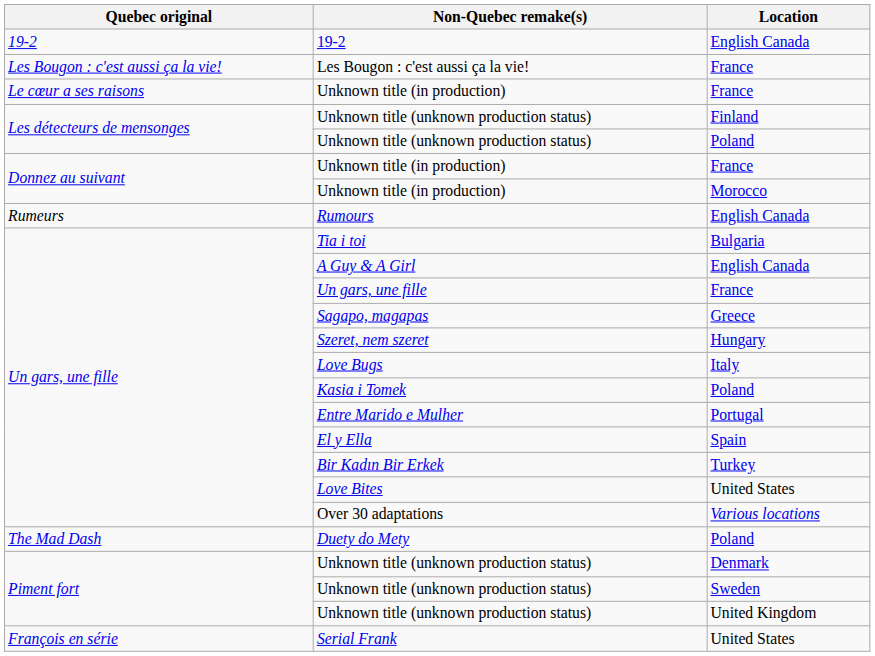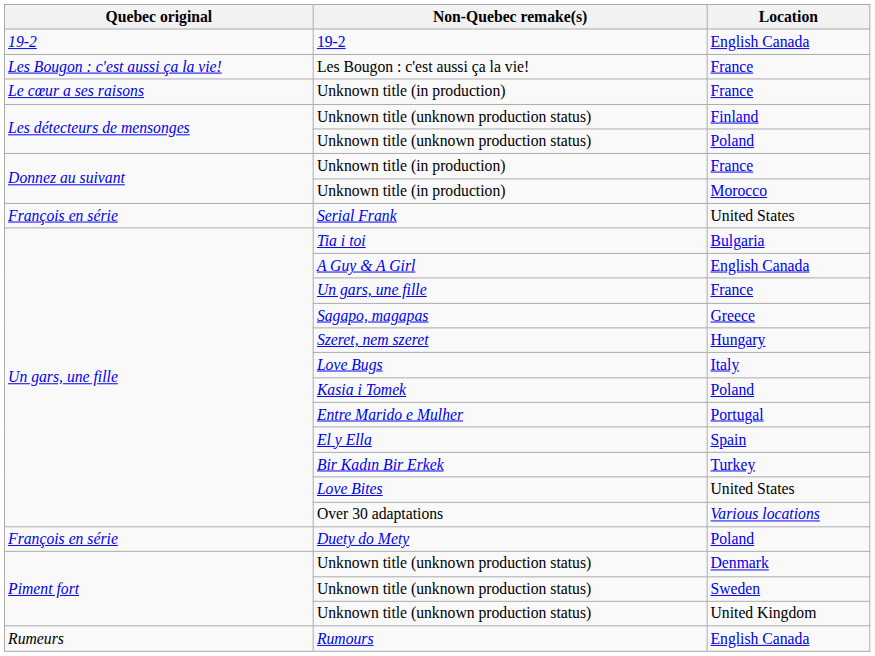 <table class="wikitable" width=100%>
 <tr>
 <th>Quebec original</th>
 <th>Non-Quebec remake(s)</th>
 <th>Location</th>
 </tr>
 <tr>
 <td><em><a href='#'>19-2</a></em></td>
 <td><a href='#'>19-2</a></td>
 <td><a href='#'>English Canada</a></td>
 </tr>
 <tr>
 <td><em><a href='#'>Les Bougon : c'est aussi ça la vie!</a></em></td>
 <td>Les Bougon : c'est aussi ça la vie!</td>
 <td><a href='#'>France</a></td>
 </tr>
 <tr>
 <td><em><a href='#'>Le cœur a ses raisons</a></em></td>
 <td>Unknown title (in production)</td>
 <td><a href='#'>France</a></td>
 </tr>
 <tr>
 <td rowspan="2"><em><a href='#'>Les détecteurs de mensonges</a></em></td>
 <td>Unknown title (unknown production status)</td>
 <td><a href='#'>Finland</a></td>
 </tr>
 <tr>
 <td>Unknown title (unknown production status)</td>
 <td><a href='#'>Poland</a></td>
 </tr>
 <tr>
 <td rowspan="2"><em><a href='#'>Donnez au suivant</a></em></td>
 <td>Unknown title (in production)</td>
 <td><a href='#'>France</a></td>
 </tr>
 <tr>
 <td>Unknown title (in production)</td>
 <td><a href='#'>Morocco</a></td>
 </tr>
 <tr>
-<td><em>Rumeurs</em></td>
-<td><em><a href='#'>Rumours</a></em></td>
-<td><a href='#'>English Canada</a><br></td>
+<td><em><a href='#'>François en série</a></em></td>
+<td><em><a href='#'>Serial Frank</a></em></td>
+<td>United States</td>
 </tr>
 <tr>
 <td rowspan="12"><em><a href='#'>Un gars, une fille</a></em></td>
 <td><em><a href='#'>Tia i toi</a></em></td>
 <td><a href='#'>Bulgaria</a></td>
 </tr>
 <tr>
 <td><em><a href='#'>A Guy & A Girl</a></em></td>
 <td><a href='#'>English Canada</a></td>
 </tr>
 <tr>
 <td><em><a href='#'>Un gars, une fille</a></em></td>
 <td><a href='#'>France</a></td>
 </tr>
 <tr>
 <td><em><a href='#'>Sagapo, magapas</a></em></td>
 <td><a href='#'>Greece</a></td>
 </tr>
 <tr>
 <td><em><a href='#'>Szeret, nem szeret</a></em></td>
 <td><a href='#'>Hungary</a></td>
 </tr>
 <tr>
 <td><em><a href='#'>Love Bugs</a></em></td>
 <td><a href='#'>Italy</a></td>
 </tr>
 <tr>
 <td><em><a href='#'>Kasia i Tomek</a></em></td>
 <td><a href='#'>Poland</a></td>
 </tr>
 <tr>
 <td><em><a href='#'>Entre Marido e Mulher</a></em></td>
 <td><a href='#'>Portugal</a></td>
 </tr>
 <tr>
 <td><em><a href='#'>El y Ella</a></em></td>
 <td><a href='#'>Spain</a></td>
 </tr>
 <tr>
 <td><em><a href='#'>Bir Kadın Bir Erkek</a></em></td>
 <td><a href='#'>Turkey</a></td>
 </tr>
 <tr>
 <td><em><a href='#'>Love Bites</a></em></td>
 <td>United States</td>
 </tr>
 <tr>
 <td>Over 30 adaptations</td>
 <td><em><a href='#'>Various locations</a></em></td>
 </tr>
 <tr>
-<td><em><a href='#'>The Mad Dash</a></em></td>
+<td><em><a href='#'>François en série</a></em></td>
 <td><em><a href='#'>Duety do Mety</a></em></td>
 <td><a href='#'>Poland</a></td>
 </tr>
 <tr>
 <td rowspan="3"><em><a href='#'>Piment fort</a></em></td>
 <td>Unknown title (unknown production status)</td>
 <td><a href='#'>Denmark</a></td>
 </tr>
 <tr>
 <td>Unknown title (unknown production status)</td>
 <td><a href='#'>Sweden</a></td>
 </tr>
 <tr>
 <td>Unknown title (unknown production status)</td>
 <td>United Kingdom </td>
 </tr>
 <tr>
-<td><em><a href='#'>François en série</a></em></td>
-<td><em><a href='#'>Serial Frank</a></em></td>
-<td>United States</td>
+<td><em>Rumeurs</em></td>
+<td><em><a href='#'>Rumours</a></em></td>
+<td><a href='#'>English Canada</a><br></td>
 </tr>
 </table>
